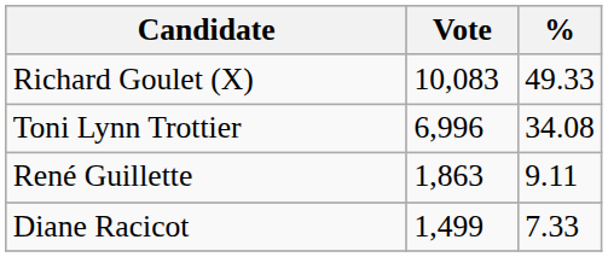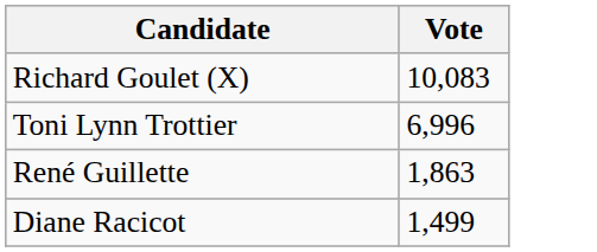 <table class="wikitable">
 <tr>
 <th bgcolor="#DDDDFF" width="200px">Candidate</th>
 <th bgcolor="#DDDDFF" width="50px">Vote</th>
-<th bgcolor="#DDDDFF" width="30px">%</th>
 </tr>
 <tr>
 <td>Richard Goulet (X)</td>
 <td>10,083</td>
-<td>49.33</td>
 </tr>
 <tr>
 <td>Toni Lynn Trottier</td>
 <td>6,996</td>
-<td>34.08</td>
 </tr>
 <tr>
 <td>René Guillette</td>
 <td>1,863</td>
-<td>9.11</td>
 </tr>
 <tr>
 <td>Diane Racicot</td>
 <td>1,499</td>
-<td>7.33</td>
 </tr>
 </table>
